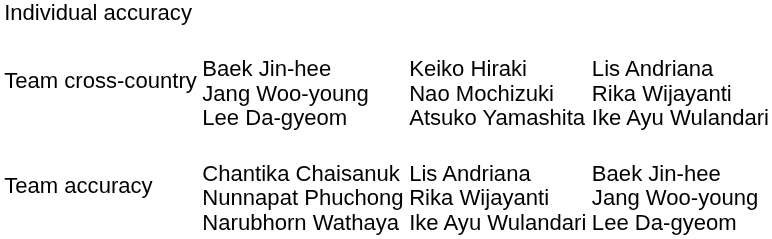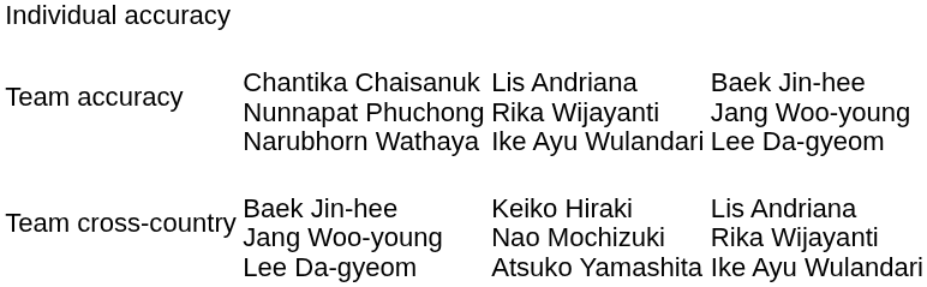 <table>
 <tr>
 <td>Individual accuracy<br></td>
 <td></td>
 <td></td>
 <td></td>
 </tr>
 <tr>
+<td>Team accuracy<br></td>
+<td><br>Chantika Chaisanuk<br>Nunnapat Phuchong<br>Narubhorn Wathaya</td>
+<td><br>Lis Andriana<br>Rika Wijayanti<br>Ike Ayu Wulandari</td>
+<td><br>Baek Jin-hee<br>Jang Woo-young<br>Lee Da-gyeom</td>
+</tr>
+<tr>
 <td>Team cross-country<br></td>
 <td><br>Baek Jin-hee<br>Jang Woo-young<br>Lee Da-gyeom</td>
 <td><br>Keiko Hiraki<br>Nao Mochizuki<br>Atsuko Yamashita</td>
 <td><br>Lis Andriana<br>Rika Wijayanti<br>Ike Ayu Wulandari</td>
 </tr>
-<tr>
-<td>Team accuracy<br></td>
-<td><br>Chantika Chaisanuk<br>Nunnapat Phuchong<br>Narubhorn Wathaya</td>
-<td><br>Lis Andriana<br>Rika Wijayanti<br>Ike Ayu Wulandari</td>
-<td><br>Baek Jin-hee<br>Jang Woo-young<br>Lee Da-gyeom</td>
-</tr>
 </table>
